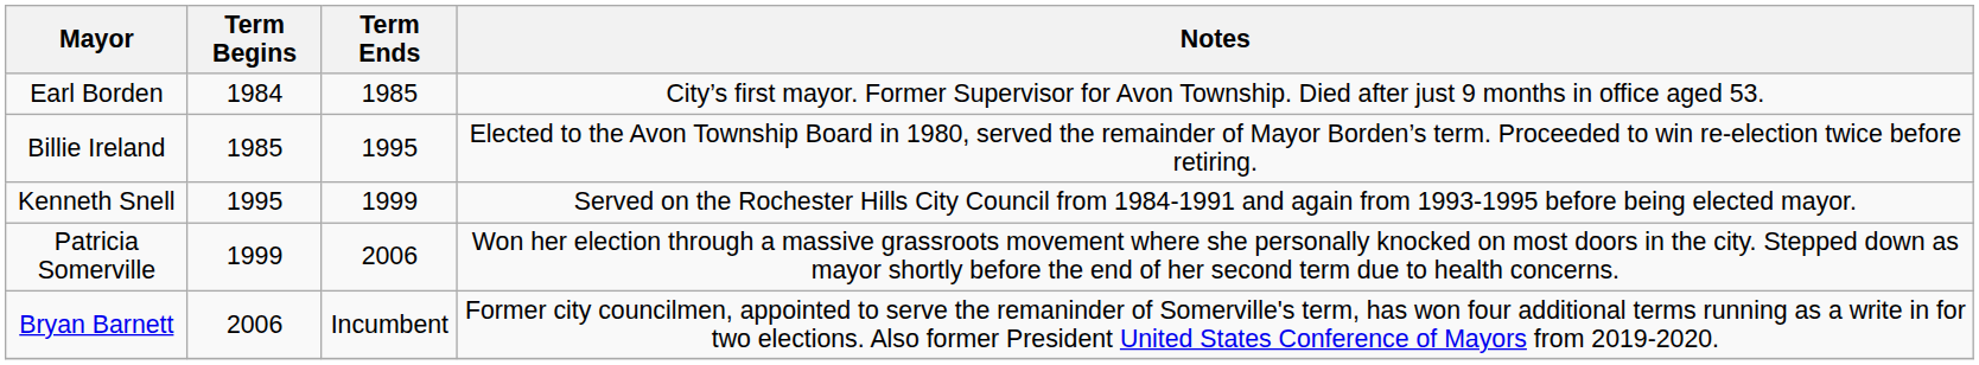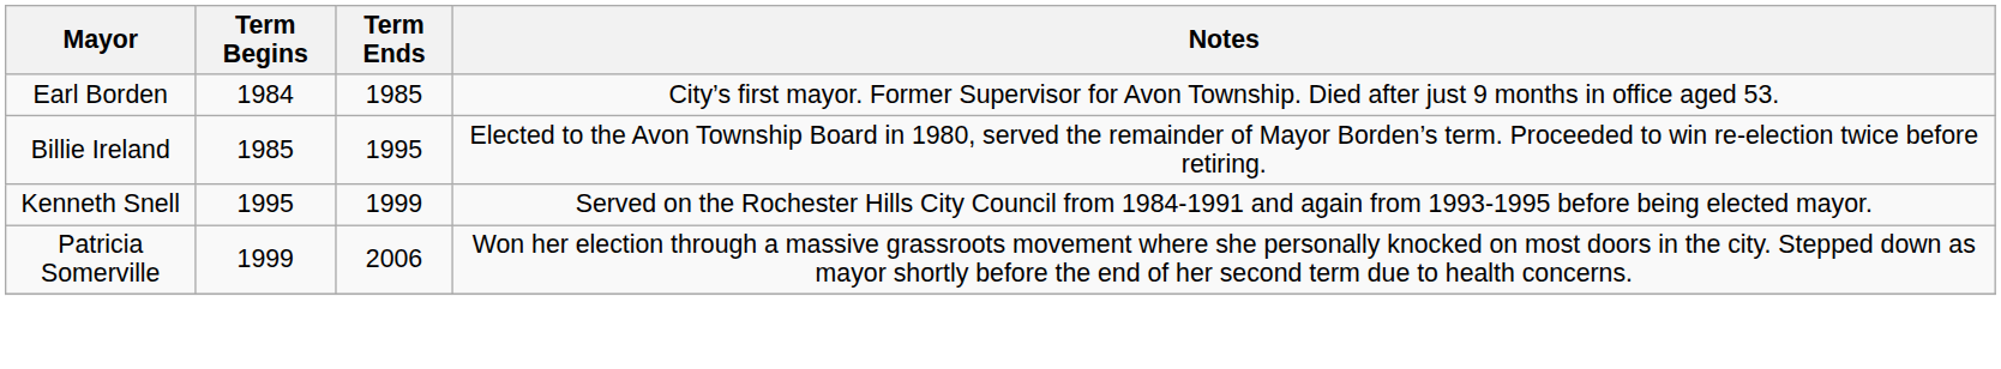 <table class="wikitable" style="text-align:center">
 <tr>
 <th>Mayor</th>
 <th>Term Begins</th>
 <th>Term Ends</th>
 <th>Notes</th>
 </tr>
 <tr>
 <td>Earl Borden</td>
 <td>1984</td>
 <td>1985</td>
 <td>City’s first mayor. Former Supervisor for Avon Township. Died after just 9 months in office aged 53.</td>
 </tr>
 <tr>
 <td>Billie Ireland</td>
 <td>1985</td>
 <td>1995</td>
 <td>Elected to the Avon Township Board in 1980, served the remainder of Mayor Borden’s term. Proceeded to win re-election twice before retiring.</td>
 </tr>
 <tr>
 <td>Kenneth Snell</td>
 <td>1995</td>
 <td>1999</td>
 <td>Served on the Rochester Hills City Council from 1984-1991 and again from 1993-1995 before being elected mayor.</td>
 </tr>
 <tr>
 <td>Patricia Somerville</td>
 <td>1999</td>
 <td>2006</td>
 <td>Won her election through a massive grassroots movement where she personally knocked on most doors in the city. Stepped down as mayor shortly before the end of her second term due to health concerns.</td>
 </tr>
 <tr>
-<td><a href='#'>Bryan Barnett</a></td>
-<td>2006</td>
-<td>Incumbent</td>
-<td>Former city councilmen, appointed to serve the remaninder of Somerville's term, has won four additional terms running as a write in for two elections. Also former President <a href='#'>United States Conference of Mayors</a> from 2019-2020.</td>
-</tr>
-<tr>
 </tr>
 </table>
